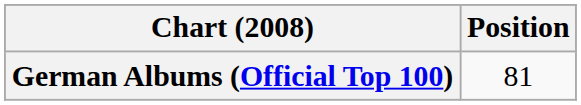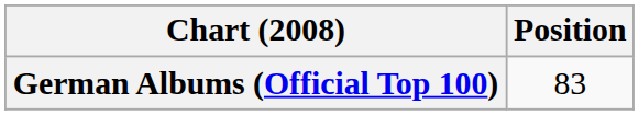 <table class="wikitable sortable plainrowheaders">
 <tr>
 <th scope="col">Chart (2008)</th>
 <th scope="col">Position</th>
 </tr>
 <tr>
 <th scope="row">German Albums (<a href='#'>Official Top 100</a>)</th>
-<td style="text-align:center;">81</td>
+<td style="text-align:center;">83</td>
 </tr>
 </table>
